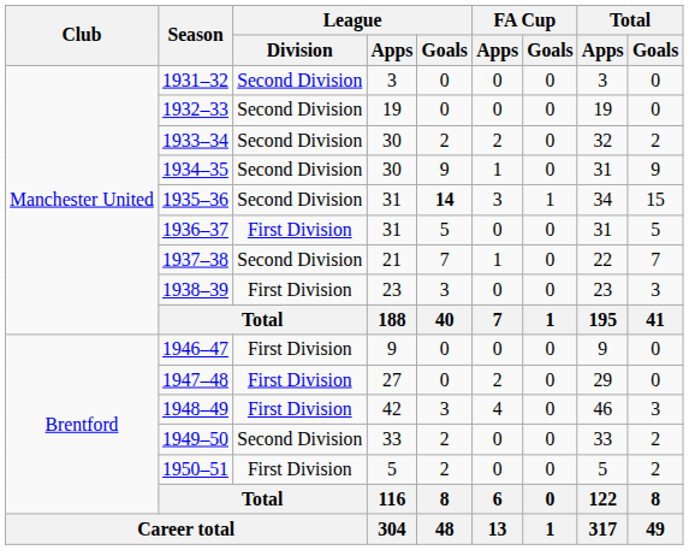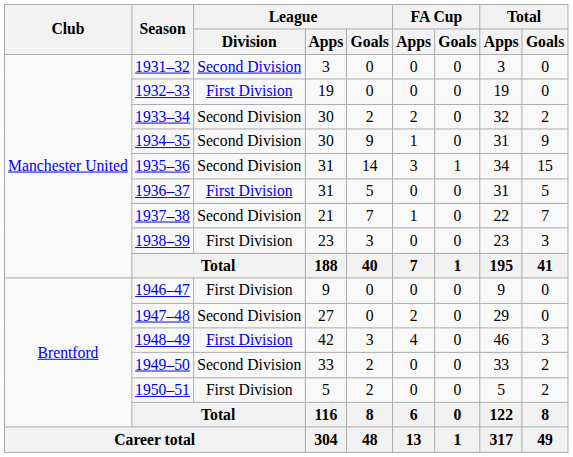 <table class="wikitable" style="text-align: center;">
 <tr>
 <th rowspan="2">Club</th>
 <th rowspan="2">Season</th>
 <th colspan="3">League</th>
 <th colspan="2">FA Cup</th>
 <th colspan="2">Total</th>
 </tr>
 <tr>
 <th>Division</th>
 <th>Apps</th>
 <th>Goals</th>
 <th>Apps</th>
 <th>Goals</th>
 <th>Apps</th>
 <th>Goals</th>
 </tr>
 <tr>
 <td rowspan="9"><a href='#'>Manchester United</a></td>
 <td><a href='#'>1931–32</a></td>
 <td><a href='#'>Second Division</a></td>
 <td>3</td>
 <td>0</td>
 <td>0</td>
 <td>0</td>
 <td>3</td>
 <td>0</td>
 </tr>
 <tr>
 <td><a href='#'>1932–33</a></td>
-<td>Second Division</td>
+<td><a href='#'>First Division</a></td>
 <td>19</td>
 <td>0</td>
 <td>0</td>
 <td>0</td>
 <td>19</td>
 <td>0</td>
 </tr>
 <tr>
 <td><a href='#'>1933–34</a></td>
 <td>Second Division</td>
 <td>30</td>
 <td>2</td>
 <td>2</td>
 <td>0</td>
 <td>32</td>
 <td>2</td>
 </tr>
 <tr>
 <td><a href='#'>1934–35</a></td>
 <td>Second Division</td>
 <td>30</td>
 <td>9</td>
 <td>1</td>
 <td>0</td>
 <td>31</td>
 <td>9</td>
 </tr>
 <tr>
 <td><a href='#'>1935–36</a></td>
 <td>Second Division</td>
 <td>31</td>
-<td><strong>14</strong></td>
+<td>14</td>
 <td>3</td>
 <td>1</td>
 <td>34</td>
 <td>15</td>
 </tr>
 <tr>
 <td><a href='#'>1936–37</a></td>
 <td><a href='#'>First Division</a></td>
 <td>31</td>
 <td>5</td>
 <td>0</td>
 <td>0</td>
 <td>31</td>
 <td>5</td>
 </tr>
 <tr>
 <td><a href='#'>1937–38</a></td>
 <td>Second Division</td>
 <td>21</td>
 <td>7</td>
 <td>1</td>
 <td>0</td>
 <td>22</td>
 <td>7</td>
 </tr>
 <tr>
 <td><a href='#'>1938–39</a></td>
 <td>First Division</td>
 <td>23</td>
 <td>3</td>
 <td>0</td>
 <td>0</td>
 <td>23</td>
 <td>3</td>
 </tr>
 <tr>
 <th colspan="2">Total</th>
 <th>188</th>
 <th>40</th>
 <th>7</th>
 <th>1</th>
 <th>195</th>
 <th>41</th>
 </tr>
 <tr>
 <td rowspan="6"><a href='#'>Brentford</a></td>
 <td><a href='#'>1946–47</a></td>
 <td>First Division</td>
 <td>9</td>
 <td>0</td>
 <td>0</td>
 <td>0</td>
 <td>9</td>
 <td>0</td>
 </tr>
 <tr>
 <td><a href='#'>1947–48</a></td>
-<td><a href='#'>First Division</a></td>
+<td>Second Division</td>
 <td>27</td>
 <td>0</td>
 <td>2</td>
 <td>0</td>
 <td>29</td>
 <td>0</td>
 </tr>
 <tr>
 <td><a href='#'>1948–49</a></td>
 <td><a href='#'>First Division</a></td>
 <td>42</td>
 <td>3</td>
 <td>4</td>
 <td>0</td>
 <td>46</td>
 <td>3</td>
 </tr>
 <tr>
 <td><a href='#'>1949–50</a></td>
 <td>Second Division</td>
 <td>33</td>
 <td>2</td>
 <td>0</td>
 <td>0</td>
 <td>33</td>
 <td>2</td>
 </tr>
 <tr>
 <td><a href='#'>1950–51</a></td>
 <td>First Division</td>
 <td>5</td>
 <td>2</td>
 <td>0</td>
 <td>0</td>
 <td>5</td>
 <td>2</td>
 </tr>
 <tr>
 <th colspan="2">Total</th>
 <th>116</th>
 <th>8</th>
 <th>6</th>
 <th>0</th>
 <th>122</th>
 <th>8</th>
 </tr>
 <tr>
 <th colspan="3">Career total</th>
 <th>304</th>
 <th>48</th>
 <th>13</th>
 <th>1</th>
 <th>317</th>
 <th>49</th>
 </tr>
 </table>
